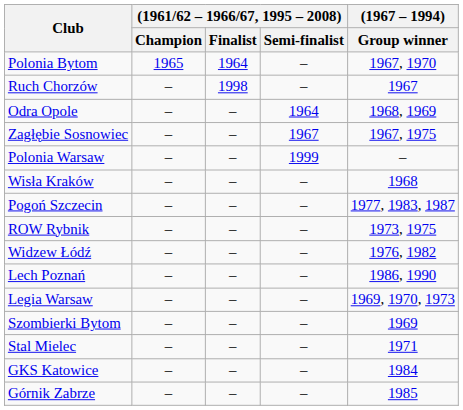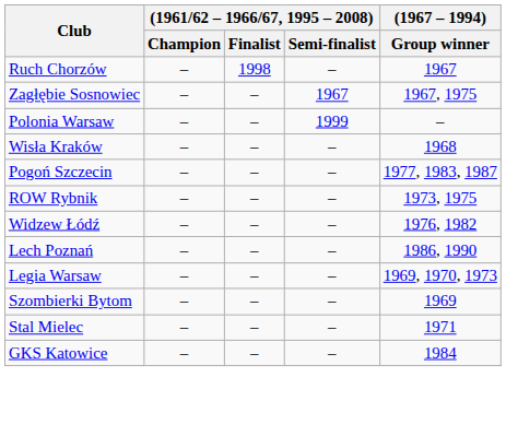 <table class="wikitable" style="text-align:center">
 <tr>
 <th rowspan=2>Club</th>
 <th colspan=3>(1961/62 – 1966/67, 1995 – 2008)</th>
 <th>(1967 – 1994)</th>
 </tr>
 <tr>
 <th>Champion</th>
 <th>Finalist</th>
 <th>Semi-finalist</th>
 <th>Group winner</th>
 </tr>
 <tr>
-<td style="text-align:left"><a href='#'>Polonia Bytom</a></td>
-<td><a href='#'>1965</a></td>
-<td><a href='#'>1964</a></td>
-<td>–</td>
-<td><a href='#'>1967</a>, <a href='#'>1970</a></td>
-</tr>
-<tr>
 <td style="text-align:left"><a href='#'>Ruch Chorzów</a></td>
 <td>–</td>
 <td><a href='#'>1998</a></td>
 <td>–</td>
 <td><a href='#'>1967</a></td>
-</tr>
-<tr>
-<td style="text-align:left"><a href='#'>Odra Opole</a></td>
-<td>–</td>
-<td>–</td>
-<td><a href='#'>1964</a></td>
-<td><a href='#'>1968</a>, <a href='#'>1969</a></td>
 </tr>
 <tr>
 <td style="text-align:left"><a href='#'>Zagłębie Sosnowiec</a></td>
 <td>–</td>
 <td>–</td>
 <td><a href='#'>1967</a></td>
 <td><a href='#'>1967</a>, <a href='#'>1975</a></td>
 </tr>
 <tr>
 <td style="text-align:left"><a href='#'>Polonia Warsaw</a></td>
 <td>–</td>
 <td>–</td>
 <td><a href='#'>1999</a></td>
 <td>–</td>
 </tr>
 <tr>
 <td style="text-align:left"><a href='#'>Wisła Kraków</a></td>
 <td>–</td>
 <td>–</td>
 <td>–</td>
 <td><a href='#'>1968</a></td>
 </tr>
 <tr>
 <td style="text-align:left"><a href='#'>Pogoń Szczecin</a></td>
 <td>–</td>
 <td>–</td>
 <td>–</td>
 <td><a href='#'>1977</a>, <a href='#'>1983</a>, <a href='#'>1987</a></td>
 </tr>
 <tr>
 <td style="text-align:left"><a href='#'>ROW Rybnik</a></td>
 <td>–</td>
 <td>–</td>
 <td>–</td>
 <td><a href='#'>1973</a>, <a href='#'>1975</a></td>
 </tr>
 <tr>
 <td style="text-align:left"><a href='#'>Widzew Łódź</a></td>
 <td>–</td>
 <td>–</td>
 <td>–</td>
 <td><a href='#'>1976</a>, <a href='#'>1982</a></td>
 </tr>
 <tr>
 <td style="text-align:left"><a href='#'>Lech Poznań</a></td>
 <td>–</td>
 <td>–</td>
 <td>–</td>
 <td><a href='#'>1986</a>, <a href='#'>1990</a></td>
 </tr>
 <tr>
 <td style="text-align:left"><a href='#'>Legia Warsaw</a></td>
 <td>–</td>
 <td>–</td>
 <td>–</td>
 <td><a href='#'>1969</a>, <a href='#'>1970</a>, <a href='#'>1973</a></td>
 </tr>
 <tr>
 <td style="text-align:left"><a href='#'>Szombierki Bytom</a></td>
 <td>–</td>
 <td>–</td>
 <td>–</td>
 <td><a href='#'>1969</a></td>
 </tr>
 <tr>
 <td style="text-align:left"><a href='#'>Stal Mielec</a></td>
 <td>–</td>
 <td>–</td>
 <td>–</td>
 <td><a href='#'>1971</a></td>
 </tr>
 <tr>
 <td style="text-align:left"><a href='#'>GKS Katowice</a></td>
 <td>–</td>
 <td>–</td>
 <td>–</td>
 <td><a href='#'>1984</a></td>
 </tr>
-<tr>
-<td style="text-align:left"><a href='#'>Górnik Zabrze</a></td>
-<td>–</td>
-<td>–</td>
-<td>–</td>
-<td><a href='#'>1985</a></td>
-</tr>
 </table>
